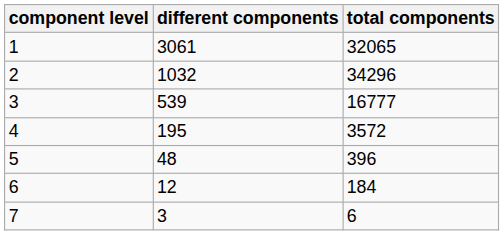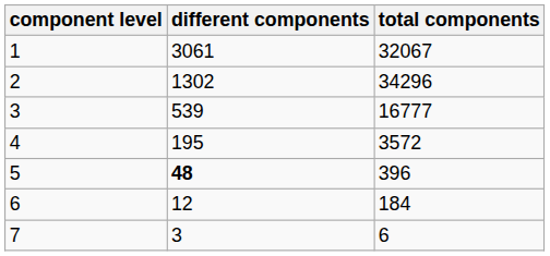 <table class="wikitable">
 <tr>
 <th>component level</th>
 <th>different components</th>
 <th>total components</th>
 </tr>
 <tr>
 <td>1</td>
 <td>3061</td>
-<td>32065</td>
+<td>32067</td>
 </tr>
 <tr>
 <td>2</td>
-<td>1032</td>
+<td>1302</td>
 <td>34296</td>
 </tr>
 <tr>
 <td>3</td>
 <td>539</td>
 <td>16777</td>
 </tr>
 <tr>
 <td>4</td>
 <td>195</td>
 <td>3572</td>
 </tr>
 <tr>
 <td>5</td>
-<td>48</td>
+<td><strong>48</strong></td>
 <td>396</td>
 </tr>
 <tr>
 <td>6</td>
 <td>12</td>
 <td>184</td>
 </tr>
 <tr>
 <td>7</td>
 <td>3</td>
 <td>6</td>
 </tr>
 </table>
